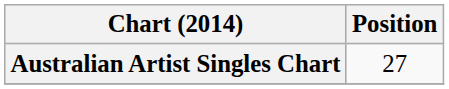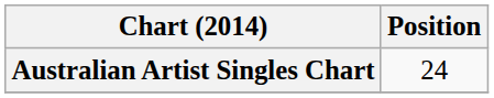 <table class="wikitable plainrowheaders" style="text-align:center">
 <tr>
 <th scope="col">Chart (2014)</th>
 <th scope="col">Position</th>
 </tr>
 <tr>
 <th scope="row">Australian Artist Singles Chart</th>
-<td>27</td>
+<td>24</td>
 </tr>
 <tr>
 </tr>
 </table>
